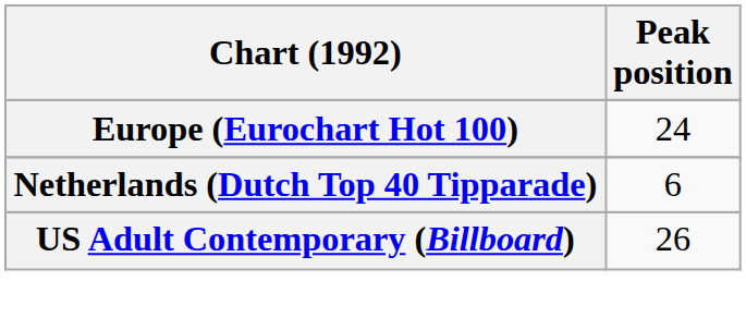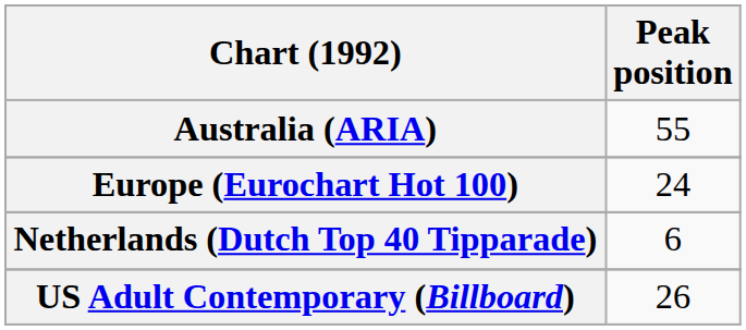 <table class="wikitable sortable plainrowheaders" style="text-align:center">
 <tr>
 <th>Chart (1992)</th>
 <th>Peak<br>position</th>
+</tr>
+<tr>
+<th scope="row">Australia (<a href='#'>ARIA</a>)</th>
+<td>55</td>
 </tr>
 <tr>
 </tr>
 <tr>
 </tr>
 <tr>
 </tr>
 <tr>
 <th scope="row">Europe (<a href='#'>Eurochart Hot 100</a>)</th>
 <td>24</td>
 </tr>
 <tr>
 </tr>
 <tr>
 </tr>
 <tr>
 </tr>
 <tr>
 <th scope="row">Netherlands (<a href='#'>Dutch Top 40 Tipparade</a>)</th>
 <td>6</td>
 </tr>
 <tr>
 </tr>
 <tr>
 </tr>
 <tr>
 </tr>
 <tr>
 <th scope="row">US <a href='#'>Adult Contemporary</a> (<em><a href='#'>Billboard</a></em>)</th>
 <td>26</td>
 </tr>
 </table>
